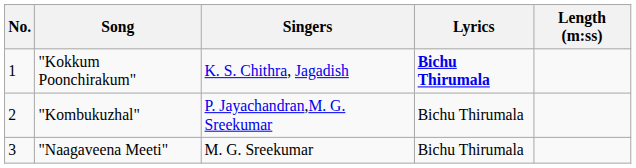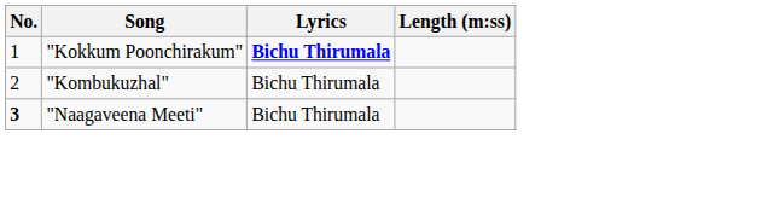 <table class="wikitable" style="font-size:95%;">
 <tr>
 <th>No.</th>
 <th>Song</th>
-<th>Singers</th>
 <th>Lyrics</th>
 <th>Length (m:ss)</th>
 </tr>
 <tr>
 <td>1</td>
 <td>"Kokkum Poonchirakum"</td>
-<td><a href='#'>K. S. Chithra</a>, <a href='#'>Jagadish</a></td>
 <td><strong><a href='#'>Bichu Thirumala</a></strong></td>
 <td></td>
 </tr>
 <tr>
 <td>2</td>
 <td>"Kombukuzhal"</td>
-<td><a href='#'>P. Jayachandran</a>,<a href='#'>M. G. Sreekumar</a></td>
 <td>Bichu Thirumala</td>
 <td></td>
 </tr>
 <tr>
-<td>3</td>
+<td><strong>3</strong></td>
 <td>"Naagaveena Meeti"</td>
-<td>M. G. Sreekumar</td>
 <td>Bichu Thirumala</td>
 <td></td>
 </tr>
 </table>
